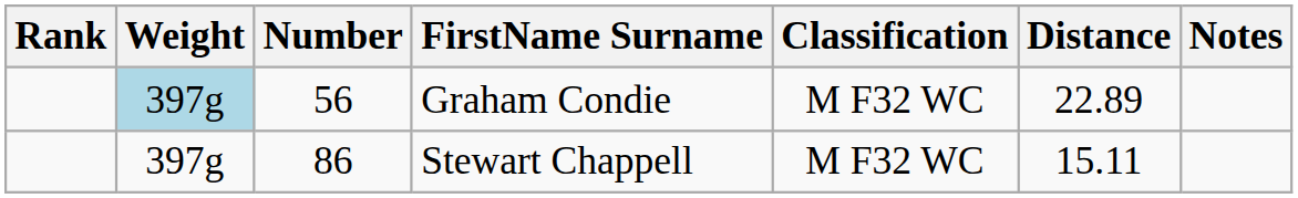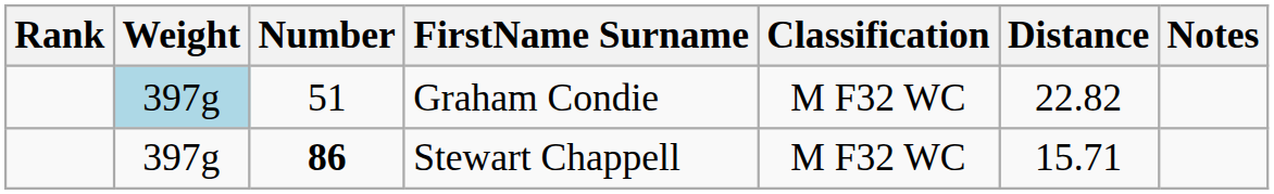 <table class="wikitable sortable" style="text-align:center">
 <tr>
 <th>Rank</th>
 <th>Weight</th>
 <th>Number</th>
 <th>FirstName Surname</th>
 <th>Classification</th>
 <th>Distance</th>
 <th>Notes</th>
 </tr>
 <tr>
 <td></td>
 <td style="background: lightblue;">397g</td>
-<td>56</td>
+<td>51</td>
 <td style="text-align:left"> Graham Condie</td>
 <td>M F32 WC</td>
-<td>22.89</td>
+<td>22.82</td>
 <td></td>
 </tr>
 <tr>
 <td></td>
 <td>397g</td>
-<td>86</td>
+<td><strong>86</strong></td>
 <td style="text-align:left"> Stewart Chappell</td>
 <td>M F32 WC</td>
-<td>15.11</td>
+<td>15.71</td>
 <td></td>
 </tr>
 </table>
